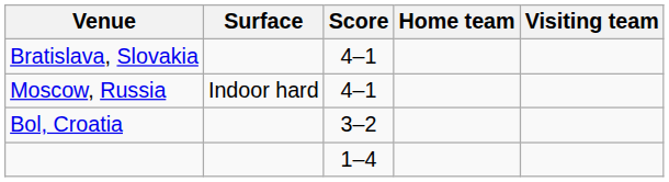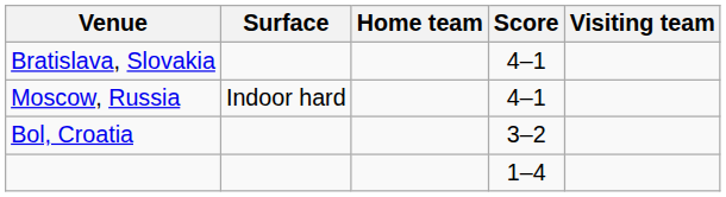 <table class=wikitable style="border:1px solid #AAAAAA;">
 <tr>
 <th>Venue</th>
 <th>Surface</th>
+<th>Home team</th>
 <th>Score</th>
-<th>Home team</th>
 <th>Visiting team</th>
 </tr>
 <tr>
 <td><a href='#'>Bratislava</a>, <a href='#'>Slovakia</a></td>
 <td></td>
+<td><strong></strong></td>
 <td align="center">4–1</td>
-<td><strong></strong></td>
 <td></td>
 </tr>
 <tr>
 <td><a href='#'>Moscow</a>, <a href='#'>Russia</a></td>
 <td>Indoor hard</td>
+<td><strong></strong></td>
 <td align="center">4–1</td>
-<td><strong></strong></td>
 <td></td>
 </tr>
 <tr>
 <td><a href='#'>Bol, Croatia</a></td>
 <td></td>
+<td><strong></strong></td>
 <td align="center">3–2</td>
-<td><strong></strong></td>
 <td></td>
 </tr>
 <tr>
 <td></td>
 <td></td>
+<td></td>
 <td align="center">1–4</td>
-<td></td>
 <td><strong></strong></td>
 </tr>
 </table>
